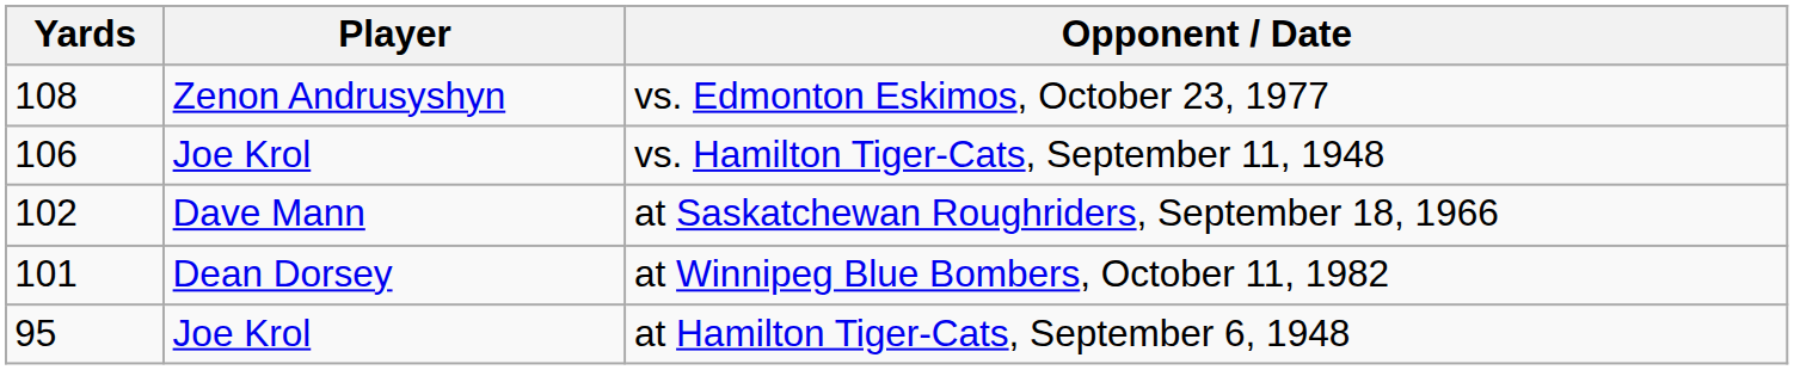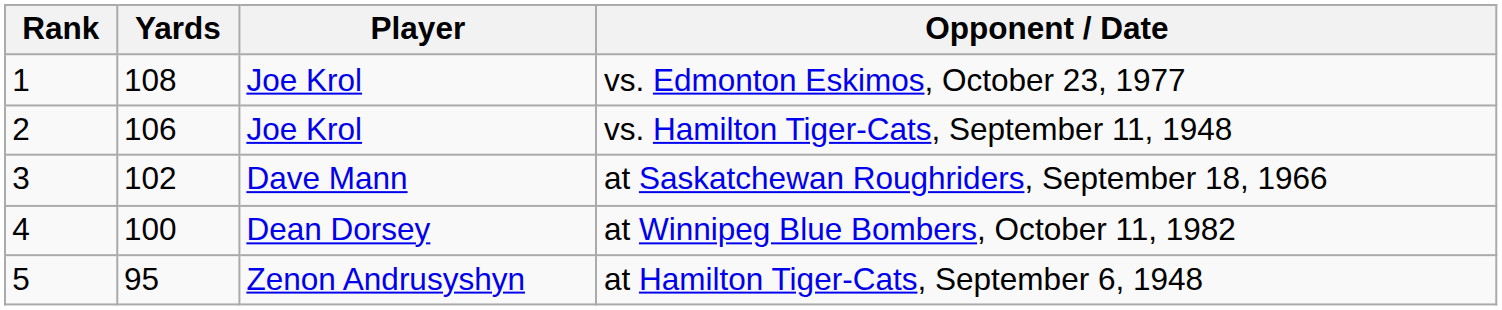 <table class="wikitable" style="width:60%; text-align:left; border-collapse:collapse;">
 <tr>
+<th>Rank</th>
 <th>Yards</th>
 <th>Player</th>
 <th>Opponent / Date</th>
 </tr>
 <tr>
+<td>1</td>
 <td>108</td>
-<td><a href='#'>Zenon Andrusyshyn</a></td>
+<td><a href='#'>Joe Krol</a></td>
 <td>vs. <a href='#'>Edmonton Eskimos</a>, October 23, 1977</td>
 </tr>
 <tr>
+<td>2</td>
 <td>106</td>
 <td><a href='#'>Joe Krol</a></td>
 <td>vs. <a href='#'>Hamilton Tiger-Cats</a>, September 11, 1948</td>
 </tr>
 <tr>
+<td>3</td>
 <td>102</td>
 <td><a href='#'>Dave Mann</a></td>
 <td>at <a href='#'>Saskatchewan Roughriders</a>, September 18, 1966</td>
 </tr>
 <tr>
-<td>101</td>
+<td>4</td>
+<td>100</td>
 <td><a href='#'>Dean Dorsey</a></td>
 <td>at <a href='#'>Winnipeg Blue Bombers</a>, October 11, 1982</td>
 </tr>
 <tr>
+<td>5</td>
 <td>95</td>
-<td><a href='#'>Joe Krol</a></td>
+<td><a href='#'>Zenon Andrusyshyn</a></td>
 <td>at <a href='#'>Hamilton Tiger-Cats</a>, September 6, 1948</td>
 </tr>
 </table>
